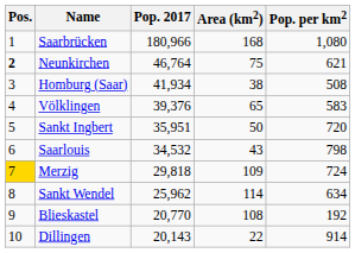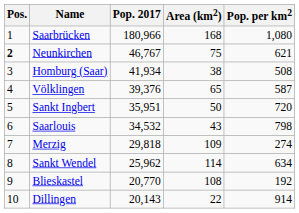 <table class="wikitable sortable">
 <tr>
 <th align="center" bgcolor="#bbffbb">Pos.</th>
 <th align="center" bgcolor="#bbffbb">Name</th>
 <th align="center" bgcolor="#bbffbb">Pop. 2017</th>
 <th align="center" bgcolor="#bbffbb">Area (km<sup>2</sup>)</th>
 <th align="center" bgcolor="#bbffbb">Pop. per km<sup>2</sup></th>
 </tr>
 <tr style="text-align:right;">
 <td style="text-align:left;">1</td>
 <td style="text-align:left;"><a href='#'>Saarbrücken</a></td>
 <td>180,966</td>
 <td>168</td>
 <td>1,080</td>
 </tr>
 <tr style="text-align:right;">
 <td style="text-align:left;"><strong>2</strong></td>
 <td style="text-align:left;"><a href='#'>Neunkirchen</a></td>
-<td>46,764</td>
+<td>46,767</td>
 <td>75</td>
 <td>621</td>
 </tr>
 <tr style="text-align:right;">
 <td style="text-align:left;">3</td>
 <td style="text-align:left;"><a href='#'>Homburg (Saar)</a></td>
 <td>41,934</td>
 <td>38</td>
 <td>508</td>
 </tr>
 <tr style="text-align:right;">
 <td style="text-align:left;">4</td>
 <td style="text-align:left;"><a href='#'>Völklingen</a></td>
 <td>39,376</td>
 <td>65</td>
-<td>583</td>
+<td>587</td>
 </tr>
 <tr style="text-align:right;">
 <td style="text-align:left;">5</td>
 <td style="text-align:left;"><a href='#'>Sankt Ingbert</a></td>
 <td>35,951</td>
 <td>50</td>
 <td>720</td>
 </tr>
 <tr style="text-align:right;">
 <td style="text-align:left;">6</td>
 <td style="text-align:left;"><a href='#'>Saarlouis</a></td>
 <td>34,532</td>
 <td>43</td>
 <td>798</td>
 </tr>
 <tr style="text-align:right;">
-<td style="background: gold; text-align:left;">7</td>
+<td style="text-align:left;">7</td>
 <td style="text-align:left;"><a href='#'>Merzig</a></td>
 <td>29,818</td>
 <td>109</td>
-<td>724</td>
+<td>274</td>
 </tr>
 <tr style="text-align:right;">
 <td style="text-align:left;">8</td>
 <td style="text-align:left;"><a href='#'>Sankt Wendel</a></td>
 <td>25,962</td>
 <td>114</td>
 <td>634</td>
 </tr>
 <tr style="text-align:right;">
 <td style="text-align:left;">9</td>
 <td style="text-align:left;"><a href='#'>Blieskastel</a></td>
 <td>20,770</td>
 <td>108</td>
 <td>192</td>
 </tr>
 <tr style="text-align:right;">
 <td style="text-align:left;">10</td>
 <td style="text-align:left;"><a href='#'>Dillingen</a></td>
 <td>20,143</td>
 <td>22</td>
 <td>914</td>
 </tr>
 </table>
